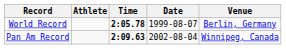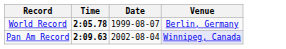 <table class="wikitable" style="text-align:center;">
 <tr>
 <th>Record</th>
-<th>Athlete</th>
 <th>Time</th>
 <th>Date</th>
 <th>Venue</th>
 </tr>
 <tr>
 <td><a href='#'>World Record</a></td>
-<td></td>
 <td><strong>2:05.78</strong></td>
 <td>1999-08-07</td>
 <td> <a href='#'>Berlin, Germany</a></td>
 </tr>
 <tr>
 <td><a href='#'>Pan Am Record</a></td>
-<td></td>
 <td><strong>2:09.63</strong></td>
 <td>2002-08-04</td>
-<td> <a href='#'>Winnipeg, Canada</a></td>
+<td style="background: lavender;"> <a href='#'>Winnipeg, Canada</a></td>
 </tr>
 </table>
